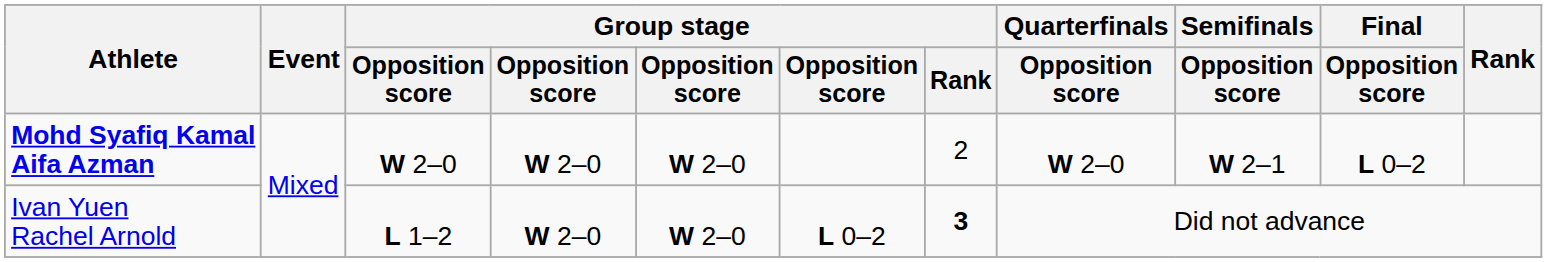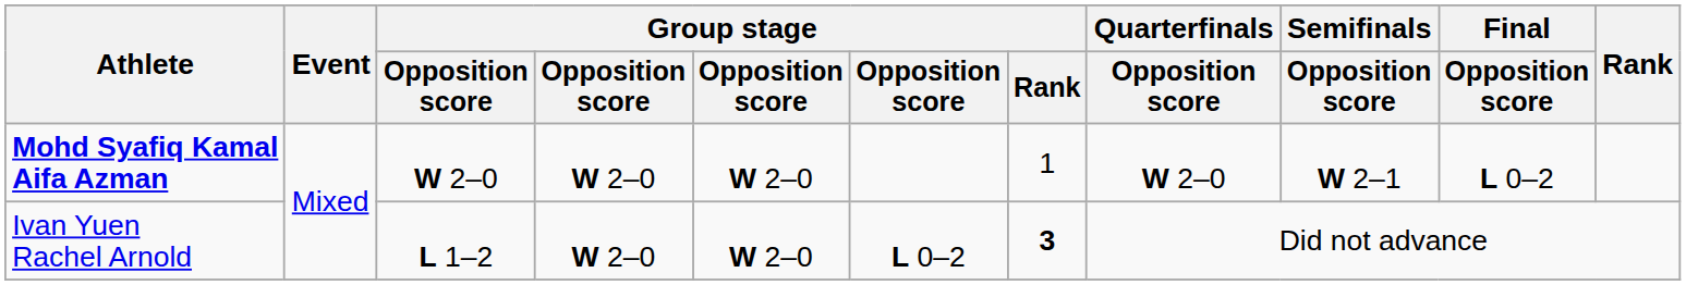 <table class=wikitable style="text-align:center; font-size:90%">
 <tr>
 <th rowspan="2">Athlete</th>
 <th rowspan="2">Event</th>
 <th colspan="5">Group stage</th>
 <th>Quarterfinals</th>
 <th>Semifinals</th>
 <th>Final</th>
 <th rowspan="2">Rank</th>
 </tr>
 <tr style=font-size:95%>
 <th>Opposition<br>score</th>
 <th>Opposition<br>score</th>
 <th>Opposition<br>score</th>
 <th>Opposition<br>score</th>
 <th>Rank</th>
 <th>Opposition<br>score</th>
 <th>Opposition<br>score</th>
 <th>Opposition<br>score</th>
 </tr>
 <tr>
 <td align="left"><strong><a href='#'>Mohd Syafiq Kamal</a><br><a href='#'>Aifa Azman</a></strong></td>
 <td align="left" rowspan="2"><a href='#'>Mixed</a></td>
 <td><br><strong>W</strong> 2–0</td>
 <td><br><strong>W</strong> 2–0</td>
 <td><br><strong>W</strong> 2–0</td>
 <td></td>
-<td>2 <strong></strong></td>
+<td>1 <strong></strong></td>
 <td><br><strong>W</strong> 2–0</td>
 <td><br><strong>W</strong> 2–1</td>
 <td><br><strong>L</strong> 0–2</td>
 <td></td>
 </tr>
 <tr>
 <td align="left"><a href='#'>Ivan Yuen</a><br><a href='#'>Rachel Arnold</a></td>
 <td><br><strong>L</strong> 1–2</td>
 <td><br><strong>W</strong> 2–0</td>
 <td><br><strong>W</strong> 2–0</td>
 <td><br><strong>L</strong> 0–2</td>
 <td><strong>3</strong></td>
 <td colspan="4">Did not advance</td>
 </tr>
 </table>
